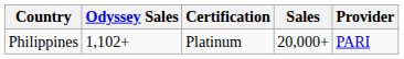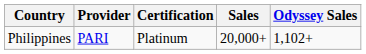 <table class="wikitable">
 <tr>
 <th>Country</th>
-<th><a href='#'>Odyssey</a> Sales</th>
+<th>Provider</th>
 <th>Certification</th>
 <th>Sales</th>
-<th>Provider</th>
+<th><a href='#'>Odyssey</a> Sales</th>
 </tr>
 <tr>
 <td>Philippines</td>
-<td>1,102+</td>
+<td><a href='#'>PARI</a></td>
 <td>Platinum</td>
 <td>20,000+</td>
-<td><a href='#'>PARI</a></td>
+<td>1,102+</td>
 </tr>
 </table>
